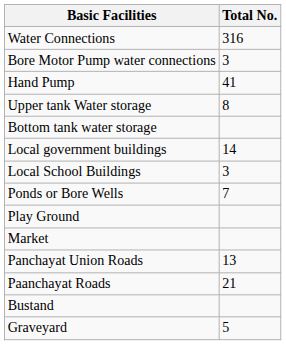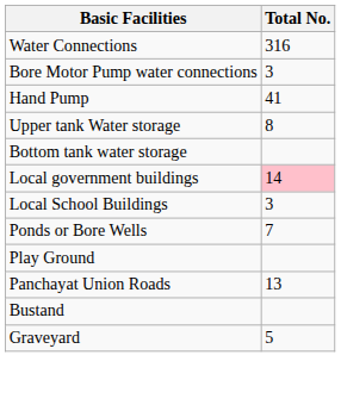 <table class="wikitable">
 <tr>
 <th>Basic Facilities</th>
 <th>Total No.</th>
 </tr>
 <tr>
 <td>Water Connections</td>
 <td>316</td>
 </tr>
 <tr>
 <td>Bore Motor Pump water connections</td>
 <td>3</td>
 </tr>
 <tr>
 <td>Hand Pump</td>
 <td>41</td>
 </tr>
 <tr>
 <td>Upper tank Water storage</td>
 <td>8</td>
 </tr>
 <tr>
 <td>Bottom tank water storage</td>
 <td></td>
 </tr>
 <tr>
 <td>Local government buildings</td>
-<td>14</td>
+<td style="background: pink;">14</td>
 </tr>
 <tr>
 <td>Local School Buildings</td>
 <td>3</td>
 </tr>
 <tr>
 <td>Ponds or Bore Wells</td>
 <td>7</td>
 </tr>
 <tr>
 <td>Play Ground</td>
 <td></td>
 </tr>
 <tr>
-<td>Market</td>
-<td></td>
-</tr>
-<tr>
 <td>Panchayat Union Roads</td>
 <td>13</td>
-</tr>
-<tr>
-<td>Paanchayat Roads</td>
-<td>21</td>
 </tr>
 <tr>
 <td>Bustand</td>
 <td></td>
 </tr>
 <tr>
 <td>Graveyard</td>
 <td>5</td>
 </tr>
 </table>
